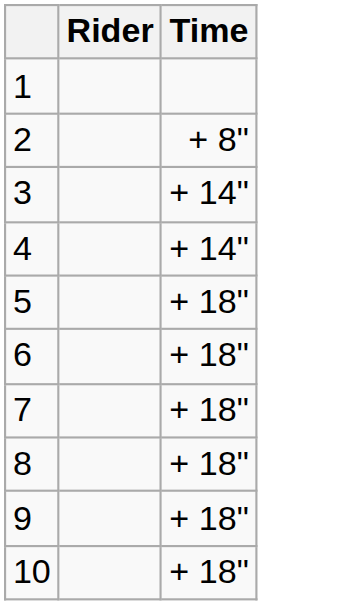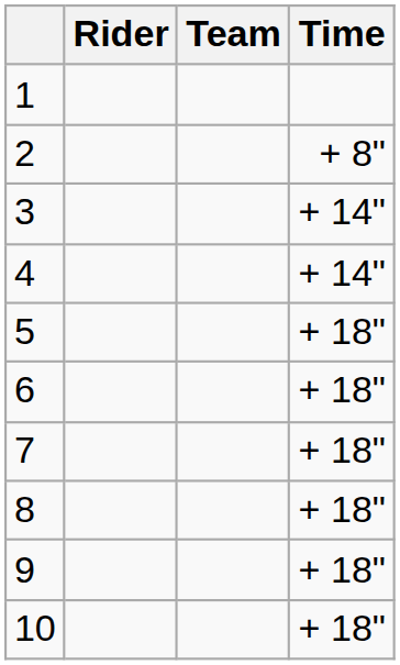 <table class="wikitable">
 <tr>
 <th></th>
 <th>Rider</th>
+<th>Team</th>
 <th>Time</th>
 </tr>
 <tr>
 <td>1</td>
 <td> </td>
+<td></td>
 <td align="right"></td>
 </tr>
 <tr>
 <td>2</td>
+<td></td>
 <td></td>
 <td align="right">+ 8"</td>
 </tr>
 <tr>
 <td>3</td>
 <td></td>
+<td></td>
 <td align="right">+ 14"</td>
 </tr>
 <tr>
 <td>4</td>
+<td></td>
 <td></td>
 <td align="right">+ 14"</td>
 </tr>
 <tr>
 <td>5</td>
 <td></td>
+<td></td>
 <td align="right">+ 18"</td>
 </tr>
 <tr>
 <td>6</td>
+<td></td>
 <td></td>
 <td align="right">+ 18"</td>
 </tr>
 <tr>
 <td>7</td>
 <td></td>
+<td></td>
 <td align="right">+ 18"</td>
 </tr>
 <tr>
 <td>8</td>
+<td></td>
 <td></td>
 <td align="right">+ 18"</td>
 </tr>
 <tr>
 <td>9</td>
 <td></td>
+<td></td>
 <td align="right">+ 18"</td>
 </tr>
 <tr>
 <td>10</td>
 <td></td>
+<td></td>
 <td align="right">+ 18"</td>
 </tr>
 </table>
